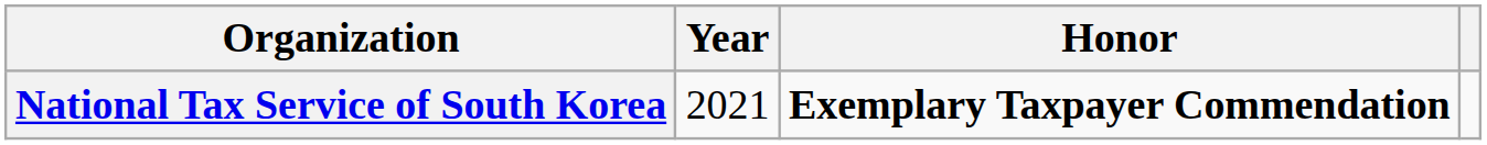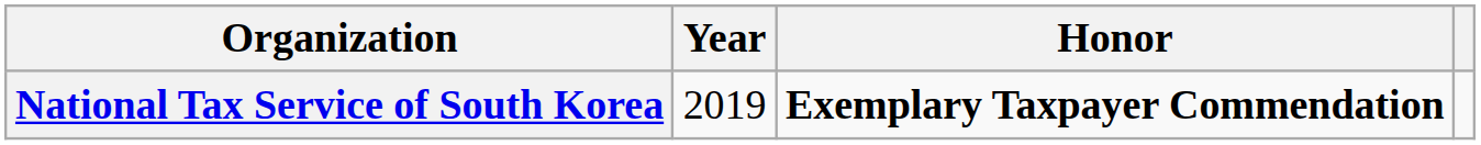 <table class="wikitable plainrowheaders">
 <tr>
 <th scope="col">Organization</th>
 <th scope="col">Year</th>
 <th scope="col">Honor</th>
 <th scope="col"></th>
 </tr>
 <tr>
 <th scope="row"><a href='#'>National Tax Service of South Korea</a></th>
-<td style="text-align:center">2021</td>
+<td style="text-align:center">2019</td>
 <td><strong>Exemplary Taxpayer Commendation</strong></td>
 <td style="text-align:center"></td>
 </tr>
 </table>
